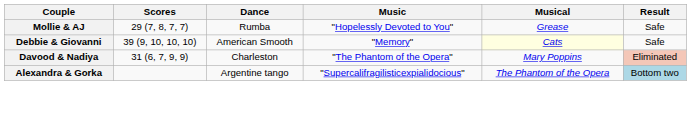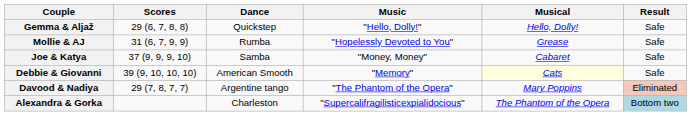 <table class="wikitable sortable" style="text-align:center; width: 90%">
 <tr>
 <th scope="col">Couple</th>
 <th scope="col">Scores</th>
 <th scope="col" class="unsortable">Dance</th>
 <th scope="col" class="unsortable">Music</th>
 <th scope="col" class="unsuitable">Musical</th>
 <th scope="col" class="unsortable">Result</th>
 </tr>
 <tr>
+<th scope="row">Gemma & Aljaž</th>
+<td>29 (6, 7, 8, 8)</td>
+<td>Quickstep</td>
+<td>"<a href='#'>Hello, Dolly!</a>"</td>
+<td><em><a href='#'>Hello, Dolly!</a></em></td>
+<td>Safe</td>
+</tr>
+<tr>
 <th scope="row">Mollie & AJ</th>
-<td>29 (7, 8, 7, 7)</td>
+<td>31 (6, 7, 9, 9)</td>
 <td>Rumba</td>
 <td>"<a href='#'>Hopelessly Devoted to You</a>"</td>
 <td><em><a href='#'>Grease</a></em></td>
+<td>Safe</td>
+</tr>
+<tr>
+<th scope="row">Joe & Katya</th>
+<td>37 (9, 9, 9, 10)</td>
+<td>Samba</td>
+<td>"Money, Money"</td>
+<td><em><a href='#'>Cabaret</a></em></td>
 <td>Safe</td>
 </tr>
 <tr>
 <th scope="row">Debbie & Giovanni</th>
 <td>39 (9, 10, 10, 10)</td>
 <td>American Smooth</td>
 <td>"<a href='#'>Memory</a>"</td>
 <td style="background: lightyellow;"><em><a href='#'>Cats</a></em></td>
 <td>Safe</td>
 </tr>
 <tr>
 <th scope="row">Davood & Nadiya</th>
-<td>31 (6, 7, 9, 9)</td>
-<td>Charleston</td>
+<td>29 (7, 8, 7, 7)</td>
+<td>Argentine tango</td>
 <td>"<a href='#'>The Phantom of the Opera</a>"</td>
 <td><em><a href='#'>Mary Poppins</a></em></td>
 <td bgcolor="f4c7b8">Eliminated</td>
 </tr>
 <tr>
 <th scope="row">Alexandra & Gorka</th>
 <td></td>
-<td>Argentine tango</td>
+<td>Charleston</td>
 <td>"<a href='#'>Supercalifragilisticexpialidocious</a>"</td>
 <td><em><a href='#'>The Phantom of the Opera</a></em></td>
 <td bgcolor="lightblue">Bottom two</td>
 </tr>
 </table>
